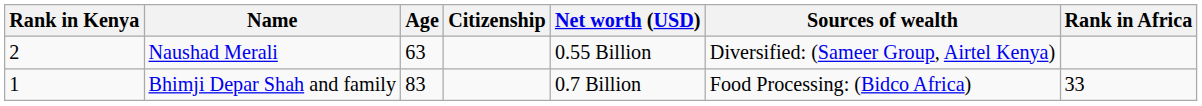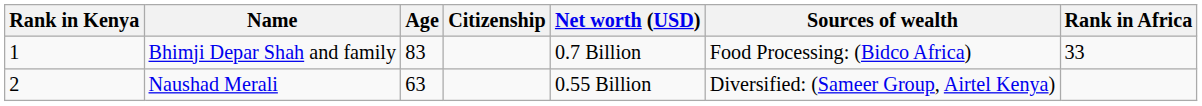 <table class="wikitable">
 <tr>
 <th>Rank in Kenya</th>
 <th>Name</th>
 <th>Age</th>
 <th>Citizenship</th>
 <th><a href='#'>Net worth</a> (<a href='#'>USD</a>)</th>
 <th>Sources of wealth</th>
 <th>Rank in Africa</th>
 </tr>
 <tr>
+<td>1</td>
+<td><a href='#'>Bhimji Depar Shah</a> and family</td>
+<td>83</td>
+<td></td>
+<td>0.7 Billion</td>
+<td>Food Processing: (<a href='#'>Bidco Africa</a>)</td>
+<td>33</td>
+</tr>
+<tr>
 <td>2</td>
 <td><a href='#'>Naushad Merali</a></td>
 <td>63</td>
 <td></td>
 <td>0.55 Billion</td>
 <td>Diversified: (<a href='#'>Sameer Group</a>, <a href='#'>Airtel Kenya</a>)</td>
 <td></td>
 </tr>
-<tr>
-<td>1</td>
-<td><a href='#'>Bhimji Depar Shah</a> and family</td>
-<td>83</td>
-<td></td>
-<td>0.7 Billion</td>
-<td>Food Processing: (<a href='#'>Bidco Africa</a>)</td>
-<td>33</td>
-</tr>
 </table>
